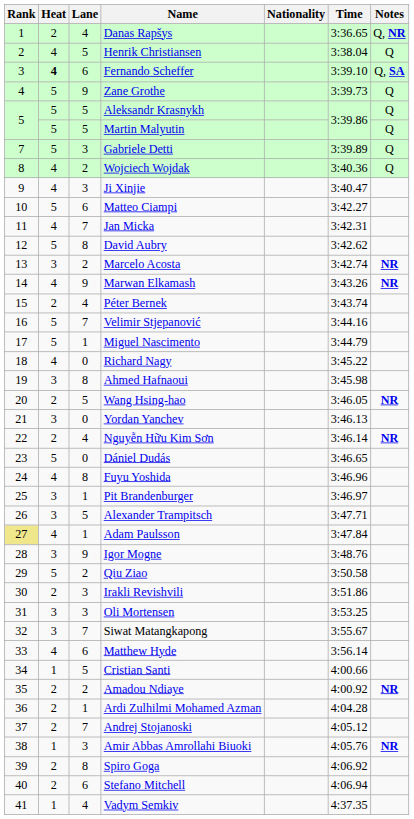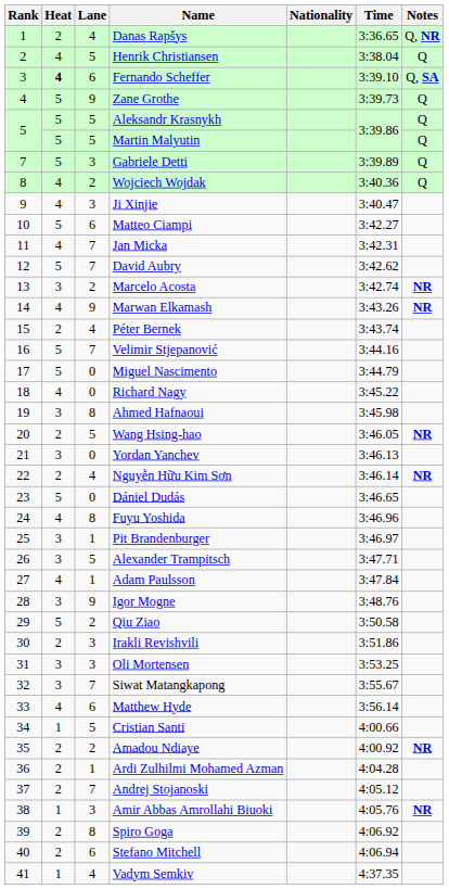 <table class="wikitable sortable" style="text-align:center">
 <tr>
 <th>Rank</th>
 <th>Heat</th>
 <th>Lane</th>
 <th>Name</th>
 <th>Nationality</th>
 <th>Time</th>
 <th>Notes</th>
 </tr>
 <tr bgcolor=ccffcc>
 <td>1</td>
 <td>2</td>
 <td>4</td>
 <td align=left><a href='#'>Danas Rapšys</a></td>
 <td align=left></td>
 <td>3:36.65</td>
 <td>Q, <strong><a href='#'>NR</a></strong></td>
 </tr>
 <tr bgcolor=ccffcc>
 <td>2</td>
 <td>4</td>
 <td>5</td>
 <td align=left><a href='#'>Henrik Christiansen</a></td>
 <td align=left></td>
 <td>3:38.04</td>
 <td>Q</td>
 </tr>
 <tr bgcolor=ccffcc>
 <td>3</td>
 <td><strong>4</strong></td>
 <td>6</td>
 <td align=left><a href='#'>Fernando Scheffer</a></td>
 <td align=left></td>
 <td>3:39.10</td>
 <td>Q, <strong><a href='#'>SA</a></strong></td>
 </tr>
 <tr bgcolor=ccffcc>
 <td>4</td>
 <td>5</td>
 <td>9</td>
 <td align=left><a href='#'>Zane Grothe</a></td>
 <td align=left></td>
 <td>3:39.73</td>
 <td>Q</td>
 </tr>
 <tr bgcolor=ccffcc>
 <td rowspan=2>5</td>
 <td>5</td>
 <td>5</td>
 <td align=left><a href='#'>Aleksandr Krasnykh</a></td>
 <td align=left></td>
 <td rowspan=2>3:39.86</td>
 <td>Q</td>
 </tr>
 <tr bgcolor=ccffcc>
 <td>5</td>
 <td>5</td>
 <td align=left><a href='#'>Martin Malyutin</a></td>
 <td align=left></td>
 <td>Q</td>
 </tr>
 <tr bgcolor=ccffcc>
 <td>7</td>
 <td>5</td>
 <td>3</td>
 <td align=left><a href='#'>Gabriele Detti</a></td>
 <td align=left></td>
 <td>3:39.89</td>
 <td>Q</td>
 </tr>
 <tr bgcolor=ccffcc>
 <td>8</td>
 <td>4</td>
 <td>2</td>
 <td align=left><a href='#'>Wojciech Wojdak</a></td>
 <td align=left></td>
 <td>3:40.36</td>
 <td>Q</td>
 </tr>
 <tr>
 <td>9</td>
 <td>4</td>
 <td>3</td>
 <td align=left><a href='#'>Ji Xinjie</a></td>
 <td align=left></td>
 <td>3:40.47</td>
 <td></td>
 </tr>
 <tr>
 <td>10</td>
 <td>5</td>
 <td>6</td>
 <td align=left><a href='#'>Matteo Ciampi</a></td>
 <td align=left></td>
 <td>3:42.27</td>
 <td></td>
 </tr>
 <tr>
 <td>11</td>
 <td>4</td>
 <td>7</td>
 <td align=left><a href='#'>Jan Micka</a></td>
 <td align=left></td>
 <td>3:42.31</td>
 <td></td>
 </tr>
 <tr>
 <td>12</td>
 <td>5</td>
-<td>8</td>
+<td>7</td>
 <td align=left><a href='#'>David Aubry</a></td>
 <td align=left></td>
 <td>3:42.62</td>
 <td></td>
 </tr>
 <tr>
 <td>13</td>
 <td>3</td>
 <td>2</td>
 <td align=left><a href='#'>Marcelo Acosta</a></td>
 <td align=left></td>
 <td>3:42.74</td>
 <td><strong><a href='#'>NR</a></strong></td>
 </tr>
 <tr>
 <td>14</td>
 <td>4</td>
 <td>9</td>
 <td align=left><a href='#'>Marwan Elkamash</a></td>
 <td align=left></td>
 <td>3:43.26</td>
 <td><strong><a href='#'>NR</a></strong></td>
 </tr>
 <tr>
 <td>15</td>
 <td>2</td>
 <td>4</td>
 <td align=left><a href='#'>Péter Bernek</a></td>
 <td align=left></td>
 <td>3:43.74</td>
 <td></td>
 </tr>
 <tr>
 <td>16</td>
 <td>5</td>
 <td>7</td>
 <td align=left><a href='#'>Velimir Stjepanović</a></td>
 <td align=left></td>
 <td>3:44.16</td>
 <td></td>
 </tr>
 <tr>
 <td>17</td>
 <td>5</td>
-<td>1</td>
+<td>0</td>
 <td align=left><a href='#'>Miguel Nascimento</a></td>
 <td align=left></td>
 <td>3:44.79</td>
 <td></td>
 </tr>
 <tr>
 <td>18</td>
 <td>4</td>
 <td>0</td>
 <td align=left><a href='#'>Richard Nagy</a></td>
 <td align=left></td>
 <td>3:45.22</td>
 <td></td>
 </tr>
 <tr>
 <td>19</td>
 <td>3</td>
 <td>8</td>
 <td align=left><a href='#'>Ahmed Hafnaoui</a></td>
 <td align=left></td>
 <td>3:45.98</td>
 <td></td>
 </tr>
 <tr>
 <td>20</td>
 <td>2</td>
 <td>5</td>
 <td align=left><a href='#'>Wang Hsing-hao</a></td>
 <td align=left></td>
 <td>3:46.05</td>
 <td><strong><a href='#'>NR</a></strong></td>
 </tr>
 <tr>
 <td>21</td>
 <td>3</td>
 <td>0</td>
 <td align=left><a href='#'>Yordan Yanchev</a></td>
 <td align=left></td>
 <td>3:46.13</td>
 <td></td>
 </tr>
 <tr>
 <td>22</td>
 <td>2</td>
 <td>4</td>
 <td align=left><a href='#'>Nguyễn Hữu Kim Sơn</a></td>
 <td align=left></td>
 <td>3:46.14</td>
 <td><strong><a href='#'>NR</a></strong></td>
 </tr>
 <tr>
 <td>23</td>
 <td>5</td>
 <td>0</td>
 <td align=left><a href='#'>Dániel Dudás</a></td>
 <td align=left></td>
 <td>3:46.65</td>
 <td></td>
 </tr>
 <tr>
 <td>24</td>
 <td>4</td>
 <td>8</td>
 <td align=left><a href='#'>Fuyu Yoshida</a></td>
 <td align=left></td>
 <td>3:46.96</td>
 <td></td>
 </tr>
 <tr>
 <td>25</td>
 <td>3</td>
 <td>1</td>
 <td align=left><a href='#'>Pit Brandenburger</a></td>
 <td align=left></td>
 <td>3:46.97</td>
 <td></td>
 </tr>
 <tr>
 <td>26</td>
 <td>3</td>
 <td>5</td>
 <td align=left><a href='#'>Alexander Trampitsch</a></td>
 <td align=left></td>
 <td>3:47.71</td>
 <td></td>
 </tr>
 <tr>
-<td style="background: khaki;">27</td>
+<td>27</td>
 <td>4</td>
 <td>1</td>
 <td align=left><a href='#'>Adam Paulsson</a></td>
 <td align=left></td>
 <td>3:47.84</td>
 <td></td>
 </tr>
 <tr>
 <td>28</td>
 <td>3</td>
 <td>9</td>
 <td align=left><a href='#'>Igor Mogne</a></td>
 <td align=left></td>
 <td>3:48.76</td>
 <td></td>
 </tr>
 <tr>
 <td>29</td>
 <td>5</td>
 <td>2</td>
 <td align=left><a href='#'>Qiu Ziao</a></td>
 <td align=left></td>
 <td>3:50.58</td>
 <td></td>
 </tr>
 <tr>
 <td>30</td>
 <td>2</td>
 <td>3</td>
 <td align=left><a href='#'>Irakli Revishvili</a></td>
 <td align=left></td>
 <td>3:51.86</td>
 <td></td>
 </tr>
 <tr>
 <td>31</td>
 <td>3</td>
 <td>3</td>
 <td align=left><a href='#'>Oli Mortensen</a></td>
 <td align=left></td>
 <td>3:53.25</td>
 <td></td>
 </tr>
 <tr>
 <td>32</td>
 <td>3</td>
 <td>7</td>
 <td align=left>Siwat Matangkapong</td>
 <td align=left></td>
 <td>3:55.67</td>
 <td></td>
 </tr>
 <tr>
 <td>33</td>
 <td>4</td>
 <td>6</td>
 <td align=left><a href='#'>Matthew Hyde</a></td>
 <td align=left></td>
 <td>3:56.14</td>
 <td></td>
 </tr>
 <tr>
 <td>34</td>
 <td>1</td>
 <td>5</td>
 <td align=left><a href='#'>Cristian Santi</a></td>
 <td align=left></td>
 <td>4:00.66</td>
 <td></td>
 </tr>
 <tr>
 <td>35</td>
 <td>2</td>
 <td>2</td>
 <td align=left><a href='#'>Amadou Ndiaye</a></td>
 <td align=left></td>
 <td>4:00.92</td>
 <td><strong><a href='#'>NR</a></strong></td>
 </tr>
 <tr>
 <td>36</td>
 <td>2</td>
 <td>1</td>
 <td align=left><a href='#'>Ardi Zulhilmi Mohamed Azman</a></td>
 <td align=left></td>
 <td>4:04.28</td>
 <td></td>
 </tr>
 <tr>
 <td>37</td>
 <td>2</td>
 <td>7</td>
 <td align=left><a href='#'>Andrej Stojanoski</a></td>
 <td align=left></td>
 <td>4:05.12</td>
 <td></td>
 </tr>
 <tr>
 <td>38</td>
 <td>1</td>
 <td>3</td>
 <td align=left><a href='#'>Amir Abbas Amrollahi Biuoki</a></td>
 <td align=left></td>
 <td>4:05.76</td>
 <td><strong><a href='#'>NR</a></strong></td>
 </tr>
 <tr>
 <td>39</td>
 <td>2</td>
 <td>8</td>
 <td align=left><a href='#'>Spiro Goga</a></td>
 <td align=left></td>
 <td>4:06.92</td>
 <td></td>
 </tr>
 <tr>
 <td>40</td>
 <td>2</td>
 <td>6</td>
 <td align=left><a href='#'>Stefano Mitchell</a></td>
 <td align=left></td>
 <td>4:06.94</td>
 <td></td>
 </tr>
 <tr>
 <td>41</td>
 <td>1</td>
 <td>4</td>
 <td align=left><a href='#'>Vadym Semkiv</a></td>
 <td align=left></td>
 <td>4:37.35</td>
 <td></td>
 </tr>
 </table>
